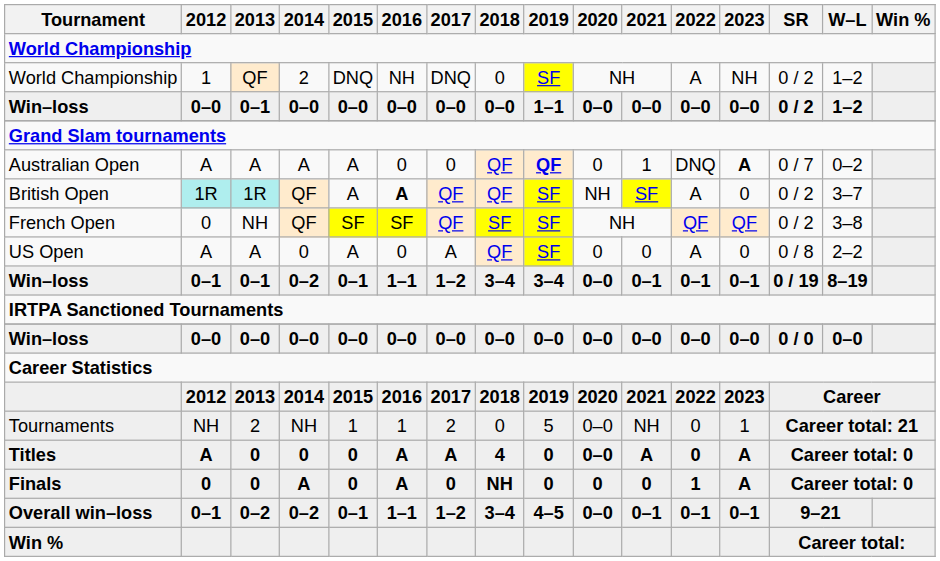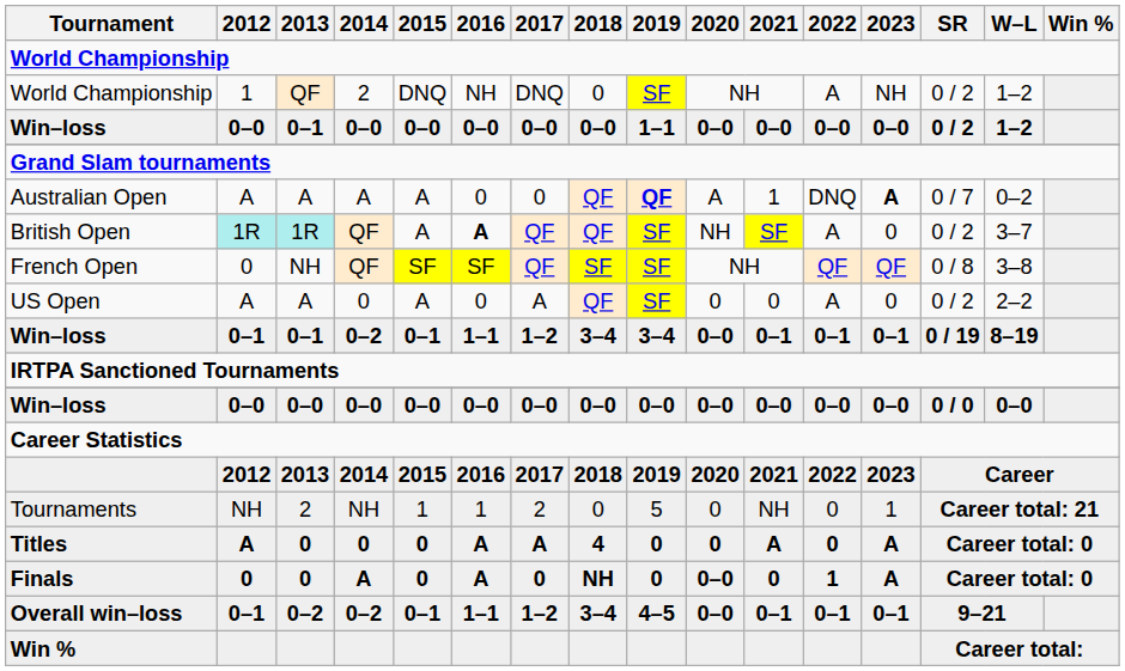 <table class="wikitable nowrap" style=text-align:center;font-size:94%>
 <tr>
 <th>Tournament</th>
 <th>2012</th>
 <th>2013</th>
 <th>2014</th>
 <th>2015</th>
 <th>2016</th>
 <th>2017</th>
 <th>2018</th>
 <th>2019</th>
 <th>2020</th>
 <th>2021</th>
 <th>2022</th>
 <th>2023</th>
 <th>SR</th>
 <th>W–L</th>
 <th>Win %</th>
 </tr>
 <tr>
 <td colspan="16" style="text-align:left"><strong><a href='#'>World Championship</a></strong></td>
 </tr>
 <tr>
 <td align=left>World Championship</td>
 <td>1</td>
 <td bgcolor=ffebcd>QF</td>
 <td>2</td>
 <td>DNQ</td>
 <td>NH</td>
 <td>DNQ</td>
 <td>0</td>
 <td style="background:yellow;"><a href='#'>SF</a></td>
 <td colspan=2>NH</td>
 <td>A</td>
 <td>NH</td>
 <td>0 / 2</td>
 <td>1–2</td>
 <td bgcolor=efefef></td>
 </tr>
 <tr style=font-weight:bold;background:#efefef>
 <td style=text-align:left>Win–loss</td>
 <td>0–0</td>
 <td>0–1</td>
 <td>0–0</td>
 <td>0–0</td>
 <td>0–0</td>
 <td>0–0</td>
 <td>0–0</td>
 <td>1–1</td>
 <td>0–0</td>
 <td>0–0</td>
 <td>0–0</td>
 <td>0–0</td>
 <td>0 / 2</td>
 <td>1–2</td>
 <td bgcolor=efefef></td>
 </tr>
 <tr style=font-weight:bold;background:#efefef>
 </tr>
 <tr>
 <td colspan="16" style="text-align:left"><strong><a href='#'>Grand Slam tournaments</a></strong></td>
 </tr>
 <tr>
 <td align=left>Australian Open</td>
 <td>A</td>
 <td>A</td>
 <td>A</td>
 <td>A</td>
 <td>0</td>
 <td>0</td>
 <td bgcolor=ffebcd><a href='#'>QF</a></td>
 <td bgcolor=ffebcd><strong><a href='#'>QF</a></strong></td>
-<td>0</td>
+<td>A</td>
 <td>1</td>
 <td>DNQ</td>
 <td><strong>A</strong></td>
 <td>0 / 7</td>
 <td>0–2</td>
 <td bgcolor=efefef></td>
 </tr>
 <tr>
 <td align=left>British Open</td>
 <td bgcolor=afeeee>1R</td>
 <td bgcolor=afeeee>1R</td>
 <td bgcolor=ffebcd>QF</td>
 <td>A</td>
 <td><strong>A</strong></td>
 <td bgcolor=ffebcd><a href='#'>QF</a></td>
 <td bgcolor=ffebcd><a href='#'>QF</a></td>
 <td style="background:yellow;"><a href='#'>SF</a></td>
 <td>NH</td>
 <td style="background:yellow;"><a href='#'>SF</a></td>
 <td>A</td>
 <td>0</td>
 <td>0 / 2</td>
 <td>3–7</td>
 <td bgcolor=efefef></td>
 </tr>
 <tr>
 <td align=left>French Open</td>
 <td>0</td>
 <td>NH</td>
 <td bgcolor=ffebcd>QF</td>
 <td style="background:yellow;">SF</td>
 <td style="background:yellow;">SF</td>
 <td bgcolor=ffebcd><a href='#'>QF</a></td>
 <td style="background:yellow;"><a href='#'>SF</a></td>
 <td style="background:yellow;"><a href='#'>SF</a></td>
 <td colspan=2>NH</td>
 <td bgcolor=ffebcd><a href='#'>QF</a></td>
 <td bgcolor=ffebcd><a href='#'>QF</a></td>
-<td>0 / 2</td>
+<td>0 / 8</td>
 <td>3–8</td>
 <td bgcolor=efefef></td>
 </tr>
 <tr>
 <td align=left>US Open</td>
 <td>A</td>
 <td>A</td>
 <td>0</td>
 <td>A</td>
 <td>0</td>
 <td>A</td>
 <td bgcolor=ffebcd><a href='#'>QF</a></td>
 <td style="background:yellow;"><a href='#'>SF</a></td>
 <td>0</td>
 <td>0</td>
 <td>A</td>
 <td>0</td>
-<td>0 / 8</td>
+<td>0 / 2</td>
 <td>2–2</td>
 <td bgcolor=efefef></td>
 </tr>
 <tr style=font-weight:bold;background:#efefef>
 <td style=text-align:left>Win–loss</td>
 <td>0–1</td>
 <td>0–1</td>
 <td>0–2</td>
 <td>0–1</td>
 <td>1–1</td>
 <td>1–2</td>
 <td>3–4</td>
 <td>3–4</td>
 <td>0–0</td>
 <td>0–1</td>
 <td>0–1</td>
 <td>0–1</td>
 <td>0 / 19</td>
 <td>8–19</td>
 <td bgcolor=efefef></td>
 </tr>
 <tr>
 <td colspan="16" style="text-align:left"><strong>IRTPA Sanctioned Tournaments</strong></td>
 </tr>
 <tr>
 </tr>
 <tr>
 </tr>
 <tr>
 </tr>
 <tr>
 </tr>
 <tr style=font-weight:bold;background:#efefef>
 <td style=text-align:left>Win–loss</td>
 <td>0–0</td>
 <td>0–0</td>
 <td>0–0</td>
 <td>0–0</td>
 <td>0–0</td>
 <td>0–0</td>
 <td>0–0</td>
 <td>0–0</td>
 <td>0–0</td>
 <td>0–0</td>
 <td>0–0</td>
 <td>0–0</td>
 <td>0 / 0</td>
 <td>0–0</td>
 <td bgcolor=efefef></td>
 </tr>
 <tr>
 <td colspan="16" style="text-align:left"><strong>Career Statistics</strong></td>
 </tr>
 <tr style="font-weight:bold;background:#EFEFEF;">
 <td></td>
 <td>2012</td>
 <td>2013</td>
 <td>2014</td>
 <td>2015</td>
 <td>2016</td>
 <td>2017</td>
 <td>2018</td>
 <td>2019</td>
 <td>2020</td>
 <td>2021</td>
 <td>2022</td>
 <td>2023</td>
 <td colspan=3>Career</td>
 </tr>
 <tr style="background:#EFEFEF">
 <td align=left>Tournaments</td>
 <td>NH</td>
 <td>2</td>
 <td>NH</td>
 <td>1</td>
 <td>1</td>
 <td>2</td>
 <td>0</td>
 <td>5</td>
-<td>0–0</td>
+<td>0</td>
 <td>NH</td>
 <td>0</td>
 <td>1</td>
 <td colspan="3"><strong>Career total: 21</strong></td>
 </tr>
 <tr style=font-weight:bold;background:#efefef>
 <td style=text-align:left>Titles</td>
 <td>A</td>
 <td>0</td>
 <td>0</td>
 <td>0</td>
 <td>A</td>
 <td>A</td>
 <td>4</td>
 <td>0</td>
-<td>0–0</td>
+<td>0</td>
 <td>A</td>
 <td>0</td>
 <td>A</td>
 <td colspan="3"><strong>Career total: 0</strong></td>
 </tr>
 <tr style=font-weight:bold;background:#efefef>
 <td style=text-align:left>Finals</td>
 <td>0</td>
 <td>0</td>
 <td>A</td>
 <td>0</td>
 <td>A</td>
 <td>0</td>
 <td>NH</td>
 <td>0</td>
-<td>0</td>
+<td>0–0</td>
 <td>0</td>
 <td>1</td>
 <td>A</td>
 <td colspan="3"><strong>Career total: 0</strong></td>
 </tr>
 <tr style=font-weight:bold;background:#efefef>
 <td style=text-align:left>Overall win–loss</td>
 <td>0–1</td>
 <td>0–2</td>
 <td>0–2</td>
 <td>0–1</td>
 <td>1–1</td>
 <td>1–2</td>
 <td>3–4</td>
 <td>4–5</td>
 <td>0–0</td>
 <td>0–1</td>
 <td>0–1</td>
 <td>0–1</td>
 <td colspan="2">9–21</td>
 <td></td>
 </tr>
 <tr style=font-weight:bold;background:#efefef>
 <td align=left>Win %</td>
 <td></td>
 <td></td>
 <td></td>
 <td></td>
 <td></td>
 <td></td>
 <td></td>
 <td></td>
 <td></td>
 <td></td>
 <td></td>
 <td></td>
 <td colspan="3"><strong>Career total: </strong></td>
 </tr>
 </table>
